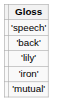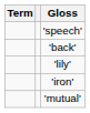 <table class="wikitable" style="text-align: center;">
 <tr>
+<th>Term</th>
 <th></th>
 <th>Gloss</th>
 </tr>
 <tr>
 <td></td>
+<td></td>
 <td>'speech'</td>
 </tr>
 <tr>
+<td></td>
 <td></td>
 <td>'back'</td>
 </tr>
 <tr>
 <td></td>
+<td></td>
 <td>'lily'</td>
 </tr>
 <tr>
+<td></td>
 <td></td>
 <td>'iron'</td>
 </tr>
 <tr>
 <td></td>
+<td></td>
 <td>'mutual'</td>
 </tr>
 </table>
